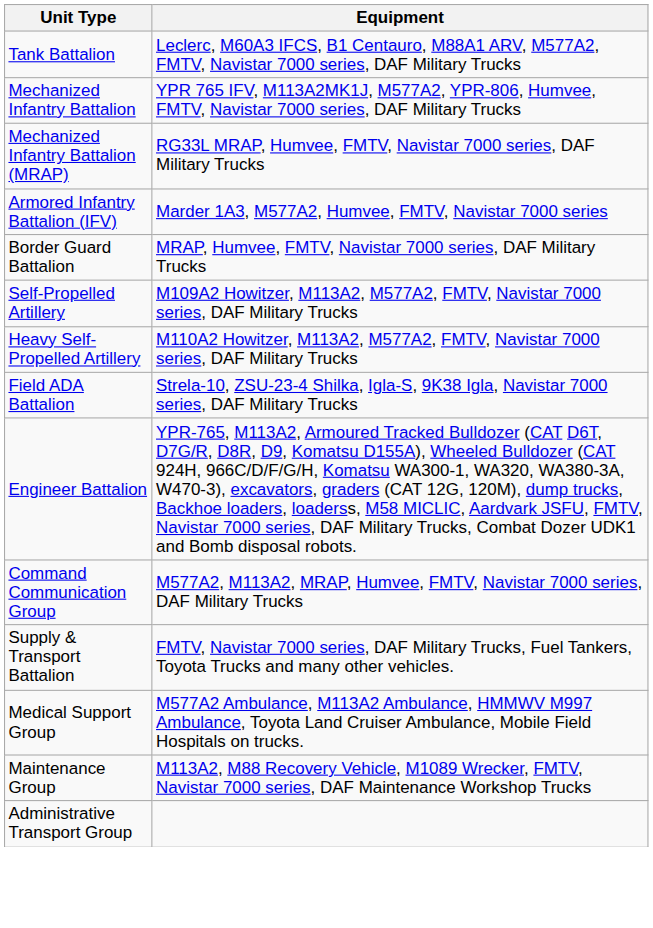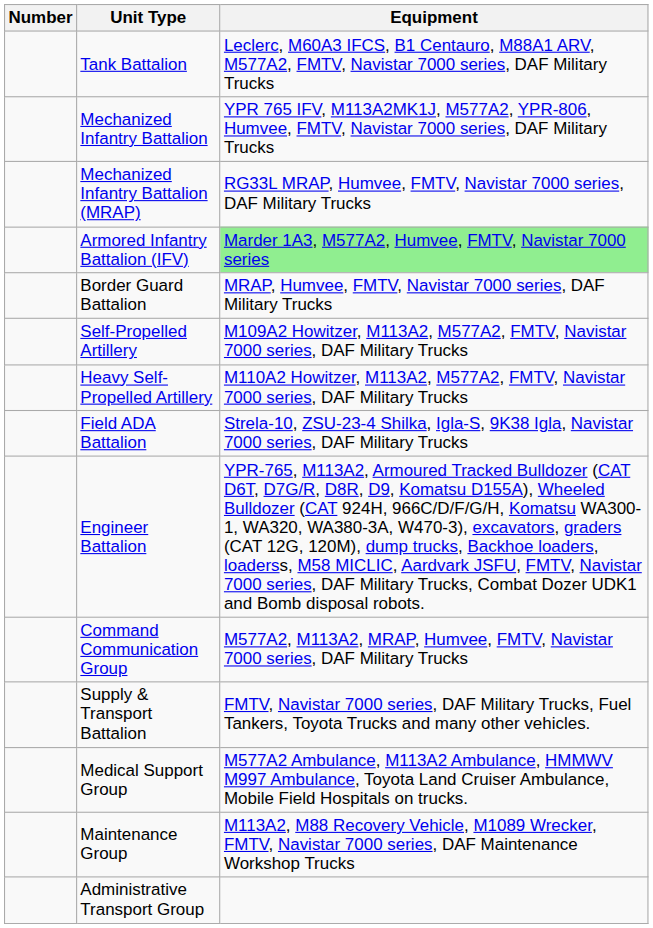 <table class="wikitable">
 <tr>
+<th>Number</th>
 <th>Unit Type</th>
 <th>Equipment</th>
 </tr>
 <tr>
+<td></td>
 <td><a href='#'>Tank Battalion</a></td>
 <td><a href='#'>Leclerc</a>, <a href='#'>M60A3 IFCS</a>, <a href='#'>B1 Centauro</a>, <a href='#'>M88A1 ARV</a>, <a href='#'>M577A2</a>, <a href='#'>FMTV</a>, <a href='#'>Navistar 7000 series</a>, DAF Military Trucks</td>
 </tr>
 <tr>
+<td></td>
 <td><a href='#'>Mechanized Infantry Battalion</a></td>
 <td><a href='#'>YPR 765 IFV</a>, <a href='#'>M113A2MK1J</a>, <a href='#'>M577A2</a>, <a href='#'>YPR-806</a>, <a href='#'>Humvee</a>, <a href='#'>FMTV</a>, <a href='#'>Navistar 7000 series</a>, DAF Military Trucks</td>
 </tr>
 <tr>
+<td></td>
 <td><a href='#'>Mechanized Infantry Battalion (MRAP)</a></td>
 <td><a href='#'>RG33L MRAP</a>, <a href='#'>Humvee</a>, <a href='#'>FMTV</a>, <a href='#'>Navistar 7000 series</a>, DAF Military Trucks</td>
 </tr>
 <tr>
+<td></td>
 <td><a href='#'>Armored Infantry Battalion (IFV)</a></td>
-<td><a href='#'>Marder 1A3</a>, <a href='#'>M577A2</a>, <a href='#'>Humvee</a>, <a href='#'>FMTV</a>, <a href='#'>Navistar 7000 series</a></td>
+<td style="background: lightgreen;"><a href='#'>Marder 1A3</a>, <a href='#'>M577A2</a>, <a href='#'>Humvee</a>, <a href='#'>FMTV</a>, <a href='#'>Navistar 7000 series</a></td>
 </tr>
 <tr>
+<td></td>
 <td>Border Guard Battalion</td>
 <td><a href='#'>MRAP</a>, <a href='#'>Humvee</a>, <a href='#'>FMTV</a>, <a href='#'>Navistar 7000 series</a>, DAF Military Trucks</td>
 </tr>
 <tr>
+<td></td>
 <td><a href='#'>Self-Propelled Artillery</a></td>
 <td><a href='#'>M109A2 Howitzer</a>, <a href='#'>M113A2</a>, <a href='#'>M577A2</a>, <a href='#'>FMTV</a>, <a href='#'>Navistar 7000 series</a>, DAF Military Trucks</td>
 </tr>
 <tr>
+<td></td>
 <td><a href='#'>Heavy Self-Propelled Artillery</a></td>
 <td><a href='#'>M110A2 Howitzer</a>, <a href='#'>M113A2</a>, <a href='#'>M577A2</a>, <a href='#'>FMTV</a>, <a href='#'>Navistar 7000 series</a>, DAF Military Trucks</td>
 </tr>
 <tr>
+<td></td>
 <td><a href='#'>Field ADA Battalion</a></td>
 <td><a href='#'>Strela-10</a>, <a href='#'>ZSU-23-4 Shilka</a>, <a href='#'>Igla-S</a>, <a href='#'>9K38 Igla</a>, <a href='#'>Navistar 7000 series</a>, DAF Military Trucks</td>
 </tr>
 <tr>
+<td></td>
 <td><a href='#'>Engineer Battalion</a></td>
 <td><a href='#'>YPR-765</a>, <a href='#'>M113A2</a>, <a href='#'>Armoured Tracked Bulldozer</a> (<a href='#'>CAT</a> <a href='#'>D6T</a>, <a href='#'>D7G/R</a>, <a href='#'>D8R</a>, <a href='#'>D9</a>, <a href='#'>Komatsu D155A</a>), <a href='#'>Wheeled Bulldozer</a> (<a href='#'>CAT</a> 924H, 966C/D/F/G/H, <a href='#'>Komatsu</a> WA300-1, WA320, WA380-3A, W470-3), <a href='#'>excavators</a>, <a href='#'>graders</a> (CAT 12G, 120M), <a href='#'>dump trucks</a>, <a href='#'>Backhoe loaders</a>, <a href='#'>loaders</a>s, <a href='#'>M58 MICLIC</a>, <a href='#'>Aardvark JSFU</a>, <a href='#'>FMTV</a>, <a href='#'>Navistar 7000 series</a>, DAF Military Trucks, Combat Dozer UDK1 and Bomb disposal robots.</td>
 </tr>
 <tr>
+<td></td>
 <td><a href='#'>Command Communication Group</a></td>
 <td><a href='#'>M577A2</a>, <a href='#'>M113A2</a>, <a href='#'>MRAP</a>, <a href='#'>Humvee</a>, <a href='#'>FMTV</a>, <a href='#'>Navistar 7000 series</a>, DAF Military Trucks</td>
 </tr>
 <tr>
+<td></td>
 <td>Supply & Transport Battalion</td>
 <td><a href='#'>FMTV</a>, <a href='#'>Navistar 7000 series</a>, DAF Military Trucks, Fuel Tankers, Toyota Trucks and many other vehicles.</td>
 </tr>
 <tr>
+<td></td>
 <td>Medical Support Group</td>
 <td><a href='#'>M577A2 Ambulance</a>, <a href='#'>M113A2 Ambulance</a>, <a href='#'>HMMWV M997 Ambulance</a>, Toyota Land Cruiser Ambulance, Mobile Field Hospitals on trucks.</td>
 </tr>
 <tr>
+<td></td>
 <td>Maintenance Group</td>
 <td><a href='#'>M113A2</a>, <a href='#'>M88 Recovery Vehicle</a>, <a href='#'>M1089 Wrecker</a>, <a href='#'>FMTV</a>, <a href='#'>Navistar 7000 series</a>, DAF Maintenance Workshop Trucks</td>
 </tr>
 <tr>
+<td></td>
 <td>Administrative Transport Group</td>
 <td></td>
 </tr>
 </table>
